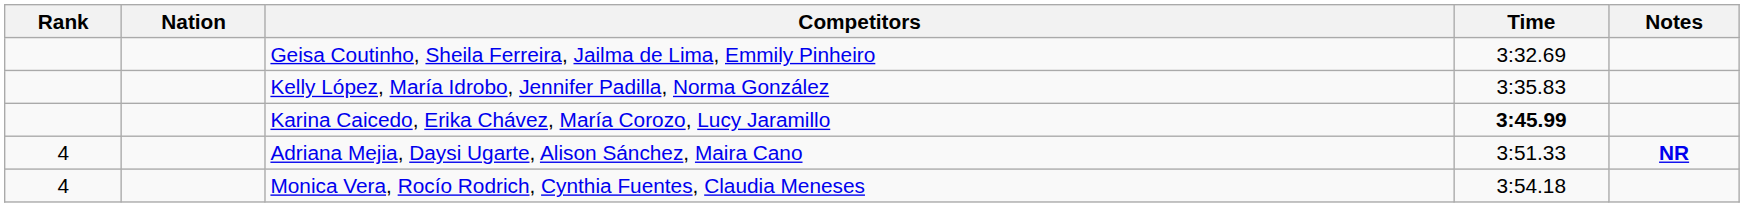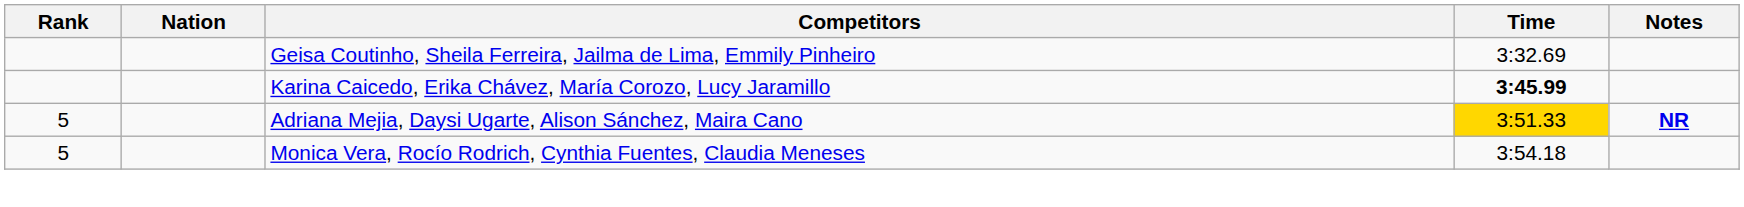 <table class="wikitable sortable" width=80% style="text-align:center; font-size:95%">
 <tr>
 <th>Rank</th>
 <th>Nation</th>
 <th>Competitors</th>
 <th>Time</th>
 <th>Notes</th>
 </tr>
 <tr>
 <td></td>
 <td align=left></td>
 <td align=left><a href='#'>Geisa Coutinho</a>, <a href='#'>Sheila Ferreira</a>, <a href='#'>Jailma de Lima</a>, <a href='#'>Emmily Pinheiro</a></td>
 <td>3:32.69</td>
 <td></td>
 </tr>
 <tr>
 <td></td>
 <td align=left></td>
-<td align=left><a href='#'>Kelly López</a>, <a href='#'>María Idrobo</a>, <a href='#'>Jennifer Padilla</a>, <a href='#'>Norma González</a></td>
-<td>3:35.83</td>
-<td></td>
-</tr>
-<tr>
-<td></td>
-<td align=left></td>
 <td align=left><a href='#'>Karina Caicedo</a>, <a href='#'>Erika Chávez</a>, <a href='#'>María Corozo</a>, <a href='#'>Lucy Jaramillo</a></td>
 <td><strong>3:45.99</strong></td>
 <td></td>
 </tr>
 <tr>
-<td>4</td>
+<td>5</td>
 <td align=left></td>
 <td align=left><a href='#'>Adriana Mejia</a>, <a href='#'>Daysi Ugarte</a>, <a href='#'>Alison Sánchez</a>, <a href='#'>Maira Cano</a></td>
-<td>3:51.33</td>
+<td style="background: gold;">3:51.33</td>
 <td><strong><a href='#'>NR</a></strong></td>
 </tr>
 <tr>
-<td>4</td>
+<td>5</td>
 <td align=left></td>
 <td align=left><a href='#'>Monica Vera</a>, <a href='#'>Rocío Rodrich</a>, <a href='#'>Cynthia Fuentes</a>, <a href='#'>Claudia Meneses</a></td>
 <td>3:54.18</td>
 <td></td>
 </tr>
 </table>
